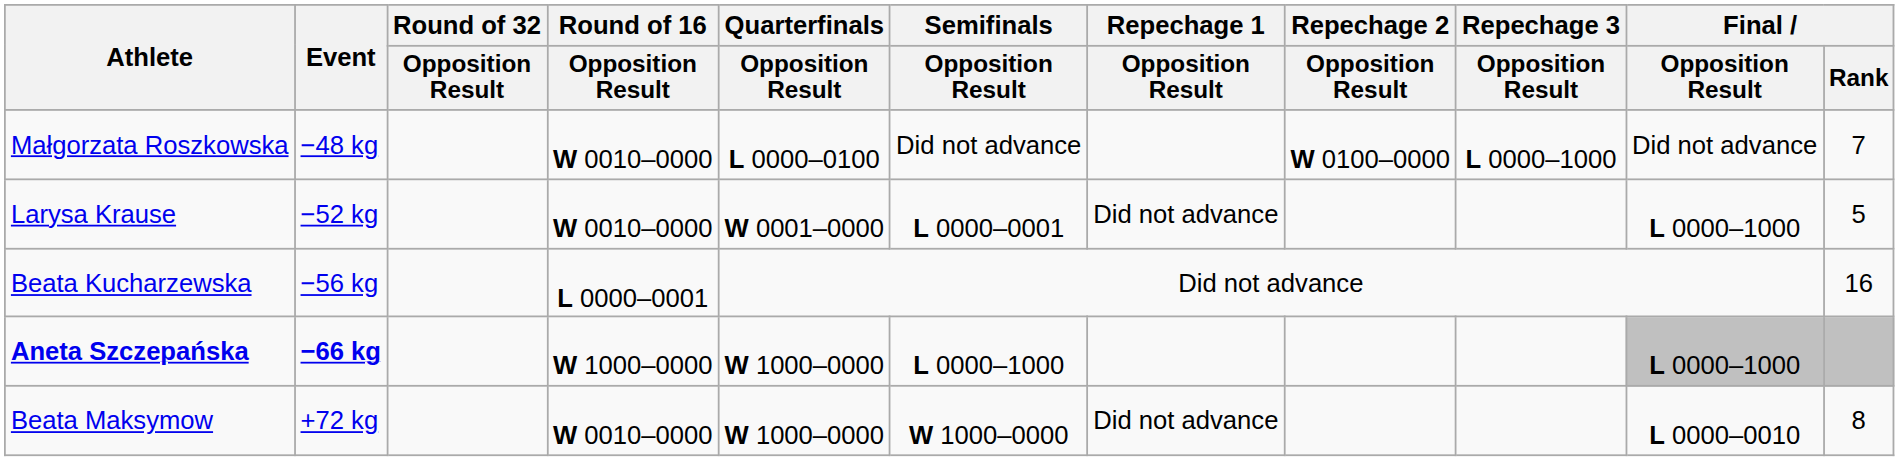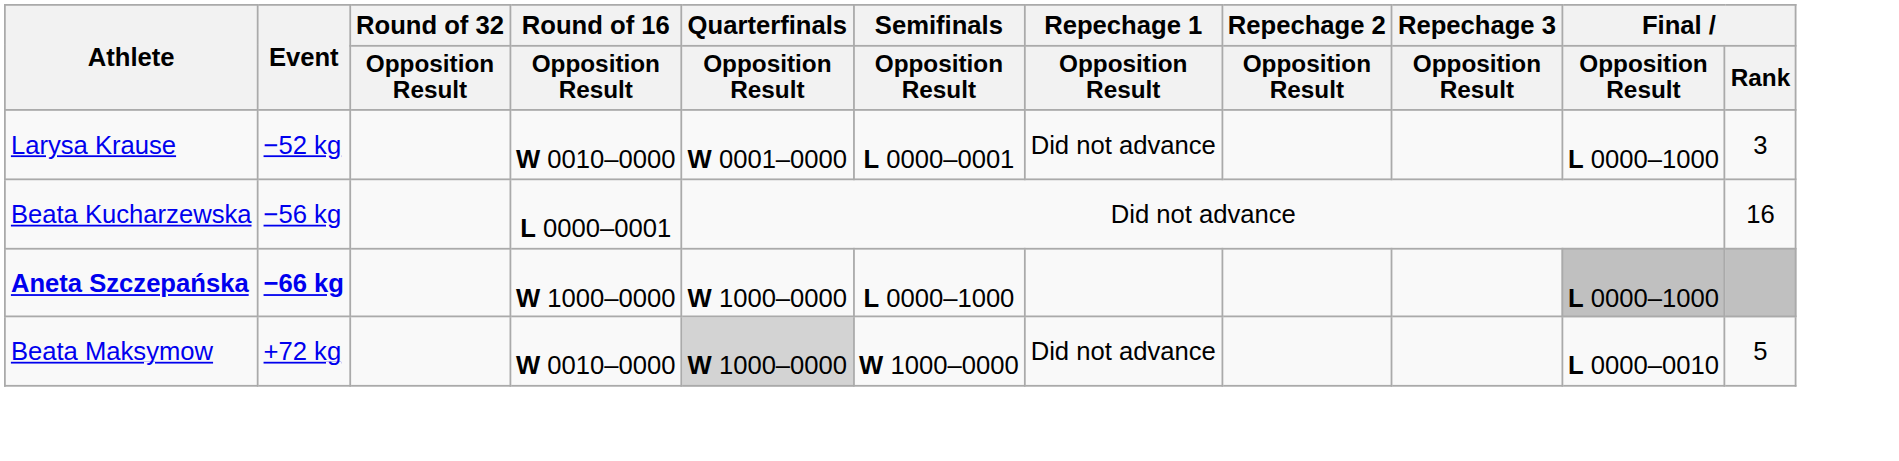 <table class="wikitable" style="font-size:90%">
 <tr>
 <th rowspan="2">Athlete</th>
 <th rowspan="2">Event</th>
 <th>Round of 32</th>
 <th>Round of 16</th>
 <th>Quarterfinals</th>
 <th>Semifinals</th>
 <th>Repechage 1</th>
 <th>Repechage 2</th>
 <th>Repechage 3</th>
 <th colspan=2>Final / </th>
 </tr>
 <tr style="font-size:95%">
 <th>Opposition<br>Result</th>
 <th>Opposition<br>Result</th>
 <th>Opposition<br>Result</th>
 <th>Opposition<br>Result</th>
 <th>Opposition<br>Result</th>
 <th>Opposition<br>Result</th>
 <th>Opposition<br>Result</th>
 <th>Opposition<br>Result</th>
 <th>Rank</th>
 </tr>
 <tr align=center>
-<td align=left><a href='#'>Małgorzata Roszkowska</a></td>
-<td align=left><a href='#'>−48 kg</a></td>
-<td></td>
-<td><br><strong>W</strong> 0010–0000</td>
-<td><br><strong>L</strong> 0000–0100</td>
-<td colspan=1>Did not advance</td>
-<td></td>
-<td><br><strong>W</strong> 0100–0000</td>
-<td><br><strong>L</strong> 0000–1000</td>
-<td colspan=1>Did not advance</td>
-<td>7</td>
-</tr>
-<tr align=center>
 <td align=left><a href='#'>Larysa Krause</a></td>
 <td align=left><a href='#'>−52 kg</a></td>
 <td></td>
 <td><br><strong>W</strong> 0010–0000</td>
 <td><br><strong>W</strong> 0001–0000</td>
 <td><br><strong>L</strong> 0000–0001</td>
 <td colspan=1>Did not advance</td>
 <td></td>
 <td></td>
 <td><br><strong>L</strong> 0000–1000</td>
-<td>5</td>
+<td>3</td>
 </tr>
 <tr align=center>
 <td align=left><a href='#'>Beata Kucharzewska</a></td>
 <td align=left><a href='#'>−56 kg</a></td>
 <td></td>
 <td><br><strong>L</strong> 0000–0001</td>
 <td colspan=6>Did not advance</td>
 <td>16</td>
 </tr>
 <tr align=center>
 <td align=left><strong><a href='#'>Aneta Szczepańska</a></strong></td>
 <td align=left><strong><a href='#'>−66 kg</a></strong></td>
 <td></td>
 <td><br><strong>W</strong> 1000–0000</td>
 <td><br><strong>W</strong> 1000–0000</td>
 <td><br><strong>L</strong> 0000–1000</td>
 <td></td>
 <td></td>
 <td></td>
 <td align="center" bgcolor='silver'><br><strong>L</strong> 0000–1000</td>
 <td align="center" bgcolor='silver'></td>
 </tr>
 <tr align=center>
 <td align=left><a href='#'>Beata Maksymow</a></td>
 <td align=left><a href='#'>+72 kg</a></td>
 <td></td>
 <td><br><strong>W</strong> 0010–0000</td>
-<td><br><strong>W</strong> 1000–0000</td>
+<td style="background: lightgrey;"><br><strong>W</strong> 1000–0000</td>
 <td><br><strong>W</strong> 1000–0000</td>
 <td colspan=1>Did not advance</td>
 <td></td>
 <td></td>
 <td><br><strong>L</strong> 0000–0010</td>
-<td>8</td>
+<td>5</td>
 </tr>
 </table>
